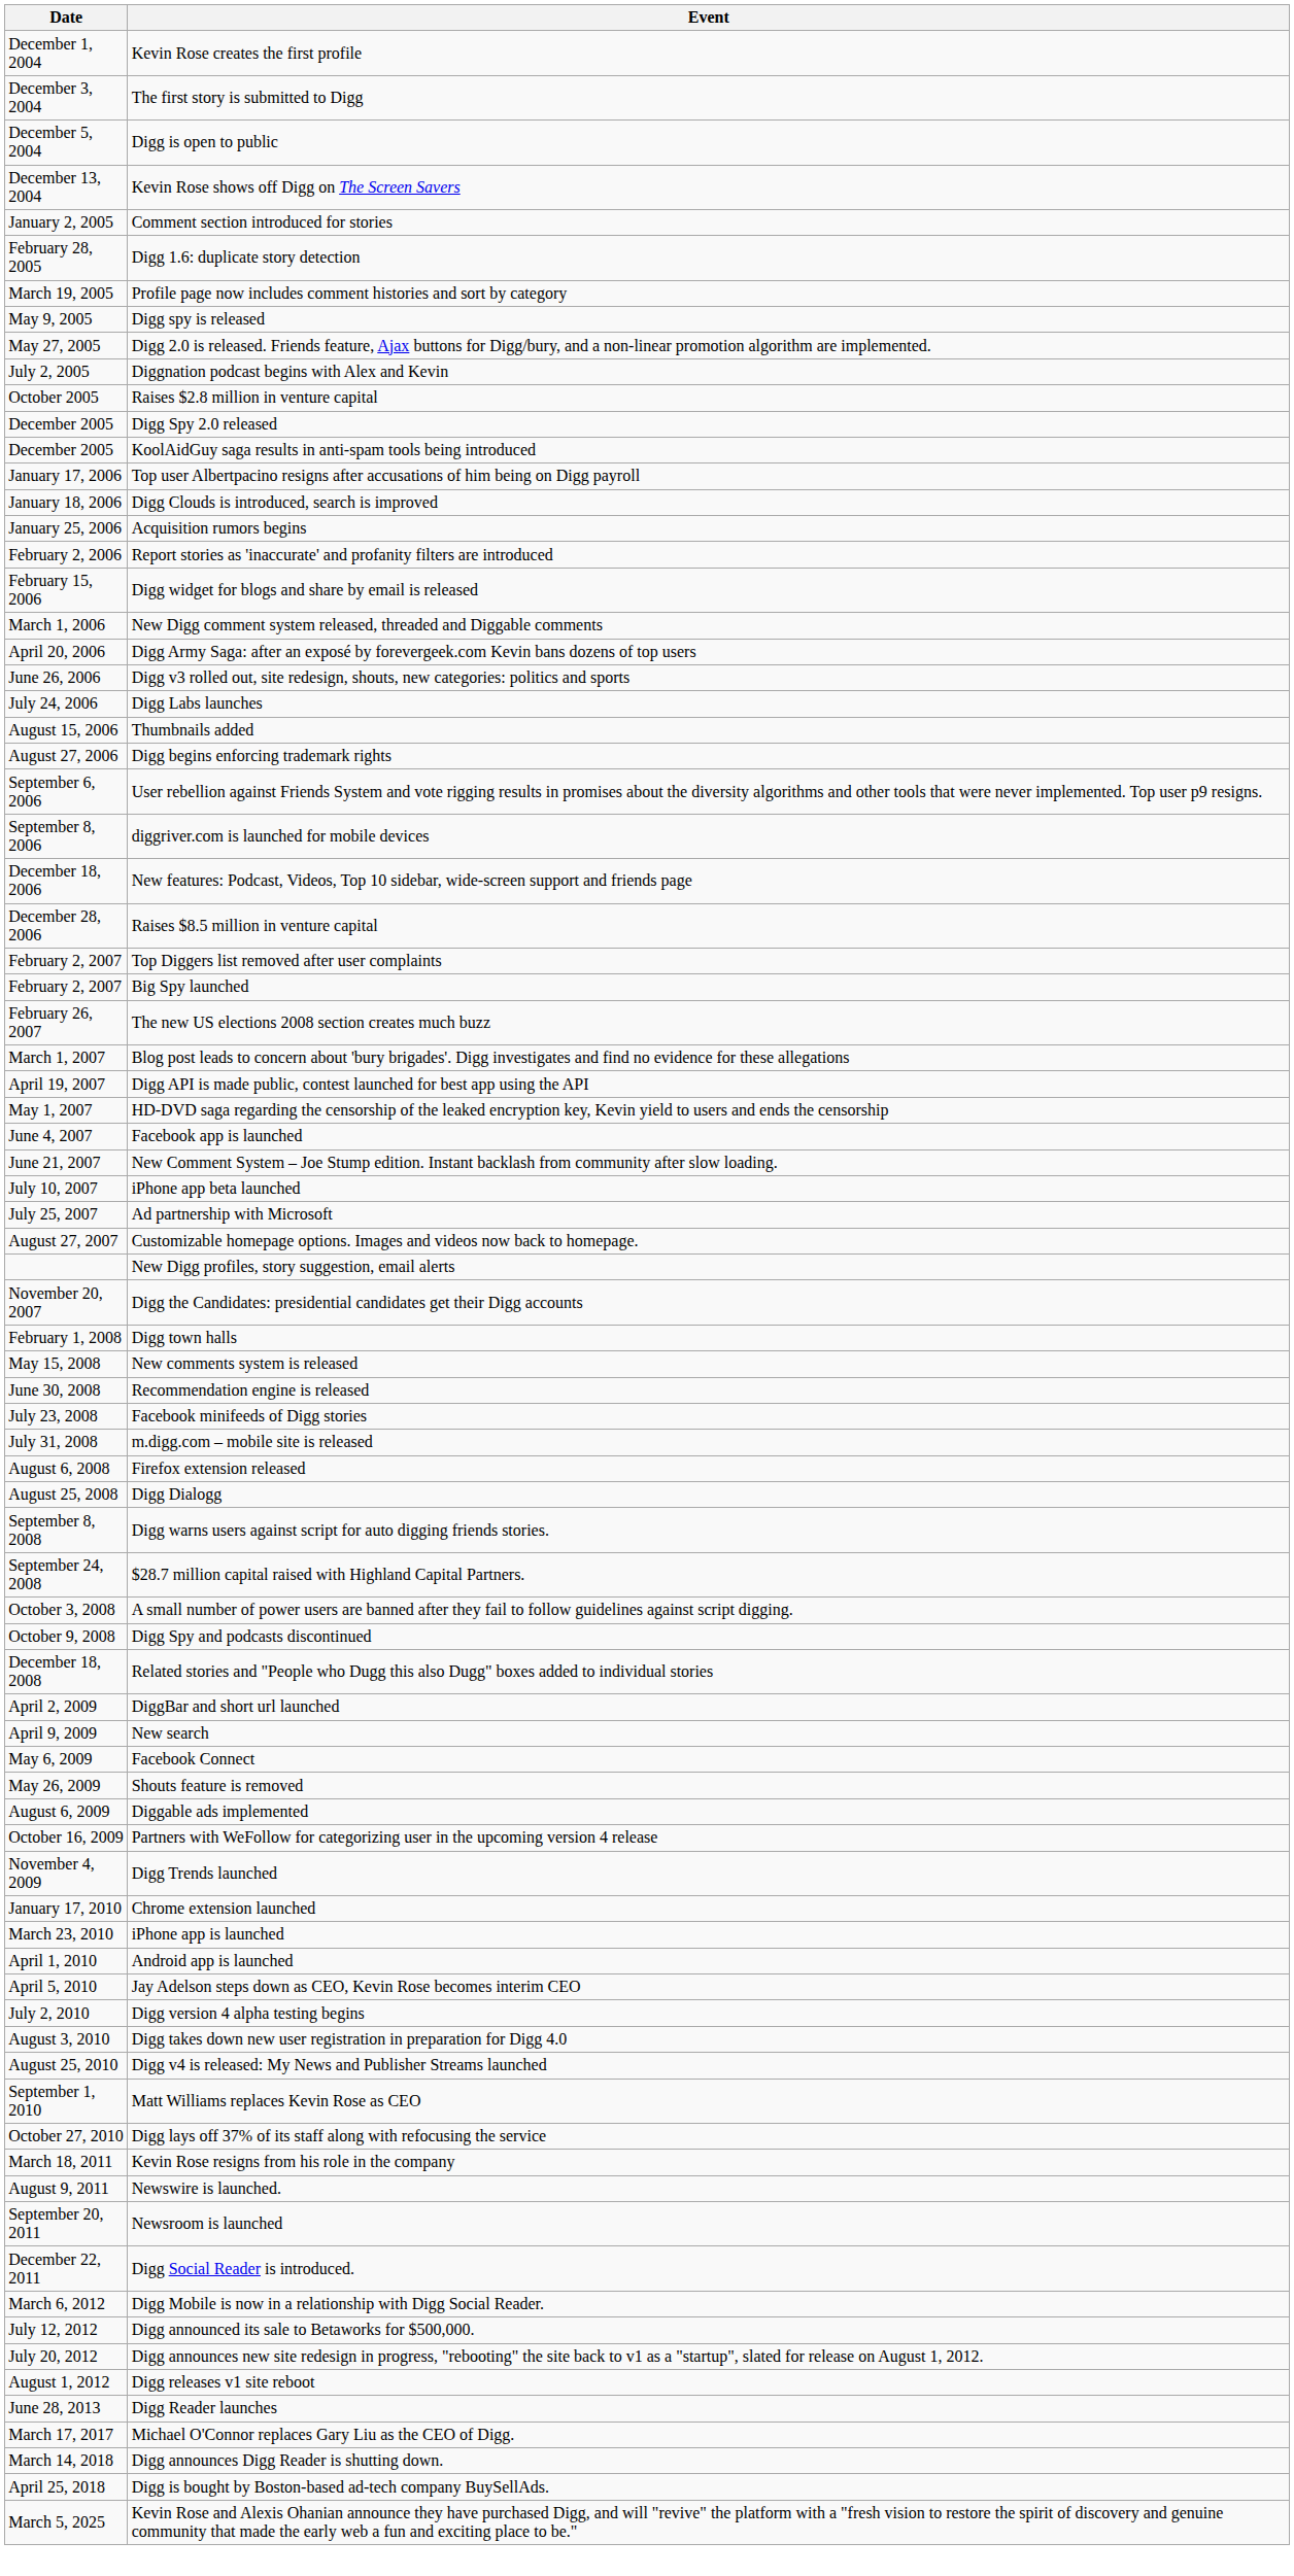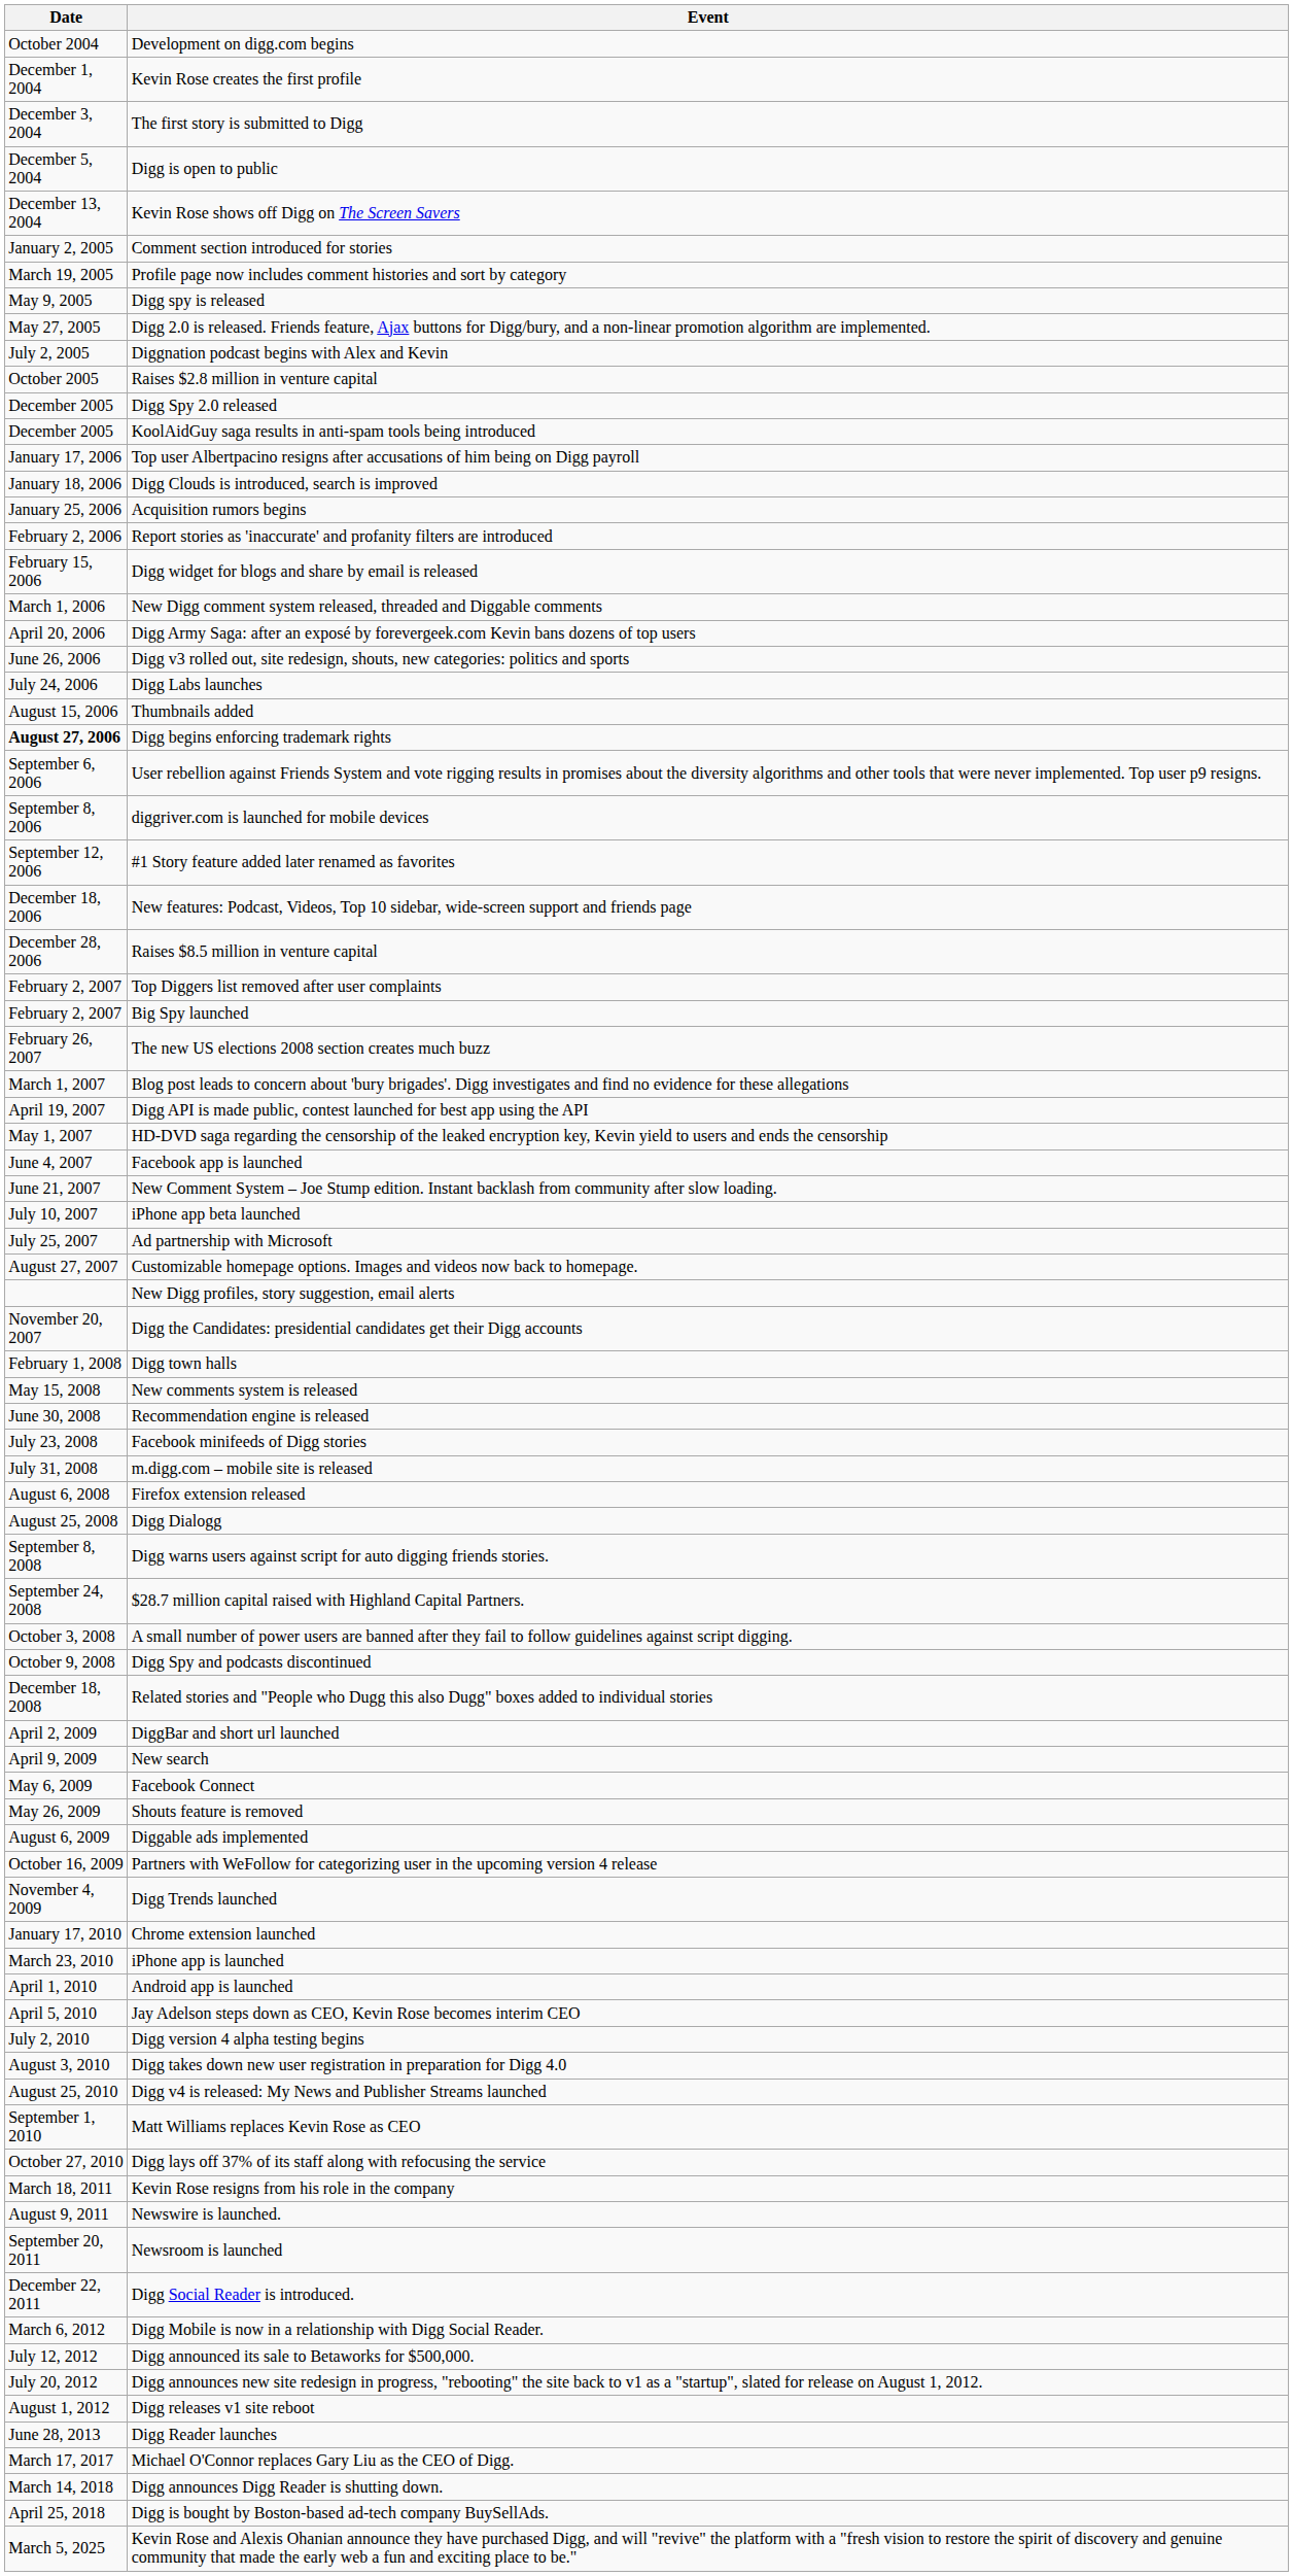 <table class="wikitable">
 <tr>
 <th>Date</th>
 <th>Event</th>
+</tr>
+<tr>
+<td>October 2004</td>
+<td>Development on digg.com begins</td>
 </tr>
 <tr>
 <td>December 1, 2004</td>
 <td>Kevin Rose creates the first profile</td>
 </tr>
 <tr>
 <td>December 3, 2004</td>
 <td>The first story is submitted to Digg</td>
 </tr>
 <tr>
 <td>December 5, 2004</td>
 <td>Digg is open to public</td>
 </tr>
 <tr>
 <td>December 13, 2004</td>
 <td>Kevin Rose shows off Digg on <em><a href='#'>The Screen Savers</a></em></td>
 </tr>
 <tr>
 <td>January 2, 2005</td>
 <td>Comment section introduced for stories</td>
-</tr>
-<tr>
-<td>February 28, 2005</td>
-<td>Digg 1.6: duplicate story detection</td>
 </tr>
 <tr>
 <td>March 19, 2005</td>
 <td>Profile page now includes comment histories and sort by category</td>
 </tr>
 <tr>
 <td>May 9, 2005</td>
 <td>Digg spy is released</td>
 </tr>
 <tr>
 <td>May 27, 2005</td>
 <td>Digg 2.0 is released. Friends feature, <a href='#'>Ajax</a> buttons for Digg/bury, and a non-linear promotion algorithm are implemented.</td>
 </tr>
 <tr>
 <td>July 2, 2005</td>
 <td>Diggnation podcast begins with Alex and Kevin</td>
 </tr>
 <tr>
 <td>October 2005</td>
 <td>Raises $2.8 million in venture capital</td>
 </tr>
 <tr>
 <td>December 2005</td>
 <td>Digg Spy 2.0 released</td>
 </tr>
 <tr>
 <td>December 2005</td>
 <td>KoolAidGuy saga results in anti-spam tools being introduced</td>
 </tr>
 <tr>
 <td>January 17, 2006</td>
 <td>Top user Albertpacino resigns after accusations of him being on Digg payroll</td>
 </tr>
 <tr>
 <td>January 18, 2006</td>
 <td>Digg Clouds is introduced, search is improved</td>
 </tr>
 <tr>
 <td>January 25, 2006</td>
 <td>Acquisition rumors begins</td>
 </tr>
 <tr>
 <td>February 2, 2006</td>
 <td>Report stories as 'inaccurate' and profanity filters are introduced</td>
 </tr>
 <tr>
 <td>February 15, 2006</td>
 <td>Digg widget for blogs and share by email is released</td>
 </tr>
 <tr>
 <td>March 1, 2006</td>
 <td>New Digg comment system released, threaded and Diggable comments</td>
 </tr>
 <tr>
 <td>April 20, 2006</td>
 <td>Digg Army Saga: after an exposé by forevergeek.com Kevin bans dozens of top users</td>
 </tr>
 <tr>
 <td>June 26, 2006</td>
 <td>Digg v3 rolled out, site redesign, shouts, new categories: politics and sports</td>
 </tr>
 <tr>
 <td>July 24, 2006</td>
 <td>Digg Labs launches</td>
 </tr>
 <tr>
 <td>August 15, 2006</td>
 <td>Thumbnails added</td>
 </tr>
 <tr>
-<td>August 27, 2006</td>
+<td><strong>August 27, 2006</strong></td>
 <td>Digg begins enforcing trademark rights</td>
 </tr>
 <tr>
 <td>September 6, 2006</td>
 <td>User rebellion against Friends System and vote rigging results in promises about the diversity algorithms and other tools that were never implemented. Top user p9 resigns.</td>
 </tr>
 <tr>
 <td>September 8, 2006</td>
 <td>diggriver.com is launched for mobile devices</td>
+</tr>
+<tr>
+<td>September 12, 2006</td>
+<td>#1 Story feature added later renamed as favorites</td>
 </tr>
 <tr>
 <td>December 18, 2006</td>
 <td>New features: Podcast, Videos, Top 10 sidebar, wide-screen support and friends page</td>
 </tr>
 <tr>
 <td>December 28, 2006</td>
 <td>Raises $8.5 million in venture capital</td>
 </tr>
 <tr>
 <td>February 2, 2007</td>
 <td>Top Diggers list removed after user complaints</td>
 </tr>
 <tr>
 <td>February 2, 2007</td>
 <td>Big Spy launched</td>
 </tr>
 <tr>
 <td>February 26, 2007</td>
 <td>The new US elections 2008 section creates much buzz</td>
 </tr>
 <tr>
 <td>March 1, 2007</td>
 <td>Blog post leads to concern about 'bury brigades'. Digg investigates and find no evidence for these allegations</td>
 </tr>
 <tr>
 <td>April 19, 2007</td>
 <td>Digg API is made public, contest launched for best app using the API</td>
 </tr>
 <tr>
 <td>May 1, 2007</td>
 <td>HD-DVD saga regarding the censorship of the leaked encryption key, Kevin yield to users and ends the censorship</td>
 </tr>
 <tr>
 <td>June 4, 2007</td>
 <td>Facebook app is launched</td>
 </tr>
 <tr>
 <td>June 21, 2007</td>
 <td>New Comment System – Joe Stump edition. Instant backlash from community after slow loading.</td>
 </tr>
 <tr>
 <td>July 10, 2007</td>
 <td>iPhone app beta launched</td>
 </tr>
 <tr>
 <td>July 25, 2007</td>
 <td>Ad partnership with Microsoft</td>
 </tr>
 <tr>
 <td>August 27, 2007</td>
 <td>Customizable homepage options. Images and videos now back to homepage.</td>
 </tr>
 <tr>
 <td></td>
 <td>New Digg profiles, story suggestion, email alerts</td>
 </tr>
 <tr>
 <td>November 20, 2007</td>
 <td>Digg the Candidates: presidential candidates get their Digg accounts</td>
 </tr>
 <tr>
 <td>February 1, 2008</td>
 <td>Digg town halls</td>
 </tr>
 <tr>
 <td>May 15, 2008</td>
 <td>New comments system is released</td>
 </tr>
 <tr>
 <td>June 30, 2008</td>
 <td>Recommendation engine is released</td>
 </tr>
 <tr>
 <td>July 23, 2008</td>
 <td>Facebook minifeeds of Digg stories</td>
 </tr>
 <tr>
 <td>July 31, 2008</td>
 <td>m.digg.com – mobile site is released</td>
 </tr>
 <tr>
 <td>August 6, 2008</td>
 <td>Firefox extension released</td>
 </tr>
 <tr>
 <td>August 25, 2008</td>
 <td>Digg Dialogg</td>
 </tr>
 <tr>
 <td>September 8, 2008</td>
 <td>Digg warns users against script for auto digging friends stories.</td>
 </tr>
 <tr>
 <td>September 24, 2008</td>
 <td>$28.7 million capital raised with Highland Capital Partners.</td>
 </tr>
 <tr>
 <td>October 3, 2008</td>
 <td>A small number of power users are banned after they fail to follow guidelines against script digging.</td>
 </tr>
 <tr>
 <td>October 9, 2008</td>
 <td>Digg Spy and podcasts discontinued</td>
 </tr>
 <tr>
 <td>December 18, 2008</td>
 <td>Related stories and "People who Dugg this also Dugg" boxes added to individual stories</td>
 </tr>
 <tr>
 <td>April 2, 2009</td>
 <td>DiggBar and short url launched</td>
 </tr>
 <tr>
 <td>April 9, 2009</td>
 <td>New search</td>
 </tr>
 <tr>
 <td>May 6, 2009</td>
 <td>Facebook Connect</td>
 </tr>
 <tr>
 <td>May 26, 2009</td>
 <td>Shouts feature is removed</td>
 </tr>
 <tr>
 <td>August 6, 2009</td>
 <td>Diggable ads implemented</td>
 </tr>
 <tr>
 <td>October 16, 2009</td>
 <td>Partners with WeFollow for categorizing user in the upcoming version 4 release</td>
 </tr>
 <tr>
 <td>November 4, 2009</td>
 <td>Digg Trends launched</td>
 </tr>
 <tr>
 <td>January 17, 2010</td>
 <td>Chrome extension launched</td>
 </tr>
 <tr>
 <td>March 23, 2010</td>
 <td>iPhone app is launched</td>
 </tr>
 <tr>
 <td>April 1, 2010</td>
 <td>Android app is launched</td>
 </tr>
 <tr>
 <td>April 5, 2010</td>
 <td>Jay Adelson steps down as CEO, Kevin Rose becomes interim CEO</td>
 </tr>
 <tr>
 <td>July 2, 2010</td>
 <td>Digg version 4 alpha testing begins</td>
 </tr>
 <tr>
 <td>August 3, 2010</td>
 <td>Digg takes down new user registration in preparation for Digg 4.0</td>
 </tr>
 <tr>
 <td>August 25, 2010</td>
 <td>Digg v4 is released: My News and Publisher Streams launched</td>
 </tr>
 <tr>
 <td>September 1, 2010</td>
 <td>Matt Williams replaces Kevin Rose as CEO</td>
 </tr>
 <tr>
 <td>October 27, 2010</td>
 <td>Digg lays off 37% of its staff along with refocusing the service</td>
 </tr>
 <tr>
 <td>March 18, 2011</td>
 <td>Kevin Rose resigns from his role in the company</td>
 </tr>
 <tr>
 <td>August 9, 2011</td>
 <td>Newswire is launched.</td>
 </tr>
 <tr>
 <td>September 20, 2011</td>
 <td>Newsroom is launched</td>
 </tr>
 <tr>
 <td>December 22, 2011</td>
 <td>Digg <a href='#'>Social Reader</a> is introduced.</td>
 </tr>
 <tr>
 <td>March 6, 2012</td>
 <td>Digg Mobile is now in a relationship with Digg Social Reader.</td>
 </tr>
 <tr>
 <td>July 12, 2012</td>
 <td>Digg announced its sale to Betaworks for $500,000.</td>
 </tr>
 <tr>
 <td>July 20, 2012</td>
 <td>Digg announces new site redesign in progress, "rebooting" the site back to v1 as a "startup", slated for release on August 1, 2012.</td>
 </tr>
 <tr>
 <td>August 1, 2012</td>
 <td>Digg releases v1 site reboot</td>
 </tr>
 <tr>
 <td>June 28, 2013</td>
 <td>Digg Reader launches</td>
 </tr>
 <tr>
 <td>March 17, 2017</td>
 <td>Michael O'Connor replaces Gary Liu as the CEO of Digg.</td>
 </tr>
 <tr>
 <td>March 14, 2018</td>
 <td>Digg announces Digg Reader is shutting down.</td>
 </tr>
 <tr>
 <td>April 25, 2018</td>
 <td>Digg is bought by Boston-based ad-tech company BuySellAds.</td>
 </tr>
 <tr>
 <td>March 5, 2025</td>
 <td>Kevin Rose and Alexis Ohanian announce they have purchased Digg, and will "revive" the platform with a "fresh vision to restore the spirit of discovery and genuine community that made the early web a fun and exciting place to be."</td>
 </tr>
 </table>
